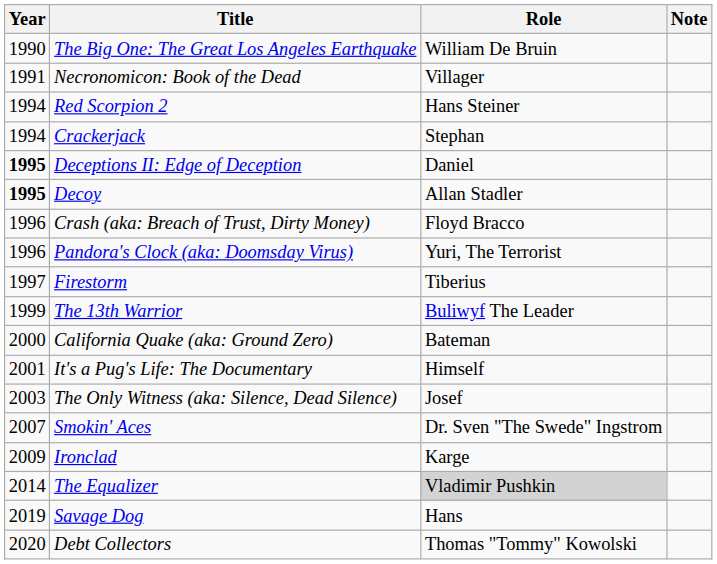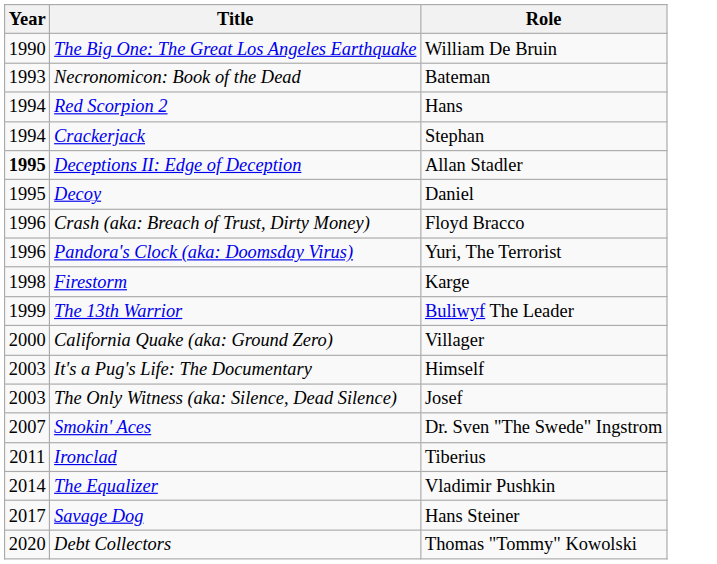 <table class="wikitable sortable">
 <tr>
 <th>Year</th>
 <th>Title</th>
 <th>Role</th>
-<th>Note</th>
 </tr>
 <tr>
 <td align=center>1990</td>
 <td><em><a href='#'>The Big One: The Great Los Angeles Earthquake</a></em></td>
 <td>William De Bruin</td>
-<td></td>
 </tr>
 <tr>
-<td align=center>1991</td>
+<td align=center>1993</td>
 <td><em>Necronomicon: Book of the Dead</em></td>
-<td>Villager</td>
-<td></td>
+<td>Bateman</td>
 </tr>
 <tr>
 <td align=center>1994</td>
 <td><em><a href='#'>Red Scorpion 2</a></em></td>
-<td>Hans Steiner</td>
-<td></td>
+<td>Hans</td>
 </tr>
 <tr>
 <td align=center>1994</td>
 <td><em><a href='#'>Crackerjack</a></em></td>
 <td>Stephan</td>
-<td></td>
 </tr>
 <tr>
 <td align=center><strong>1995</strong></td>
 <td><em><a href='#'>Deceptions II: Edge of Deception</a></em></td>
-<td>Daniel</td>
-<td></td>
+<td>Allan Stadler</td>
 </tr>
 <tr>
-<td align=center><strong>1995</strong></td>
+<td align=center>1995</td>
 <td><em><a href='#'>Decoy</a></em></td>
-<td>Allan Stadler</td>
-<td></td>
+<td>Daniel</td>
 </tr>
 <tr>
 <td align=center>1996</td>
 <td><em>Crash (aka: Breach of Trust, Dirty Money)</em></td>
 <td>Floyd Bracco</td>
-<td></td>
 </tr>
 <tr>
 <td align=center>1996</td>
 <td><em><a href='#'>Pandora's Clock (aka: Doomsday Virus)</a></em></td>
 <td>Yuri, The Terrorist</td>
-<td></td>
 </tr>
 <tr>
-<td align=center>1997</td>
+<td align=center>1998</td>
 <td><em><a href='#'>Firestorm</a></em></td>
-<td>Tiberius</td>
-<td></td>
+<td>Karge</td>
 </tr>
 <tr>
 <td align=center>1999</td>
 <td><em><a href='#'>The 13th Warrior</a></em></td>
 <td><a href='#'>Buliwyf</a> The Leader</td>
-<td></td>
 </tr>
 <tr>
 <td align=center>2000</td>
 <td><em>California Quake (aka: Ground Zero)</em></td>
-<td>Bateman</td>
-<td></td>
+<td>Villager</td>
 </tr>
 <tr>
-<td align=center>2001</td>
+<td align=center>2003</td>
 <td><em>It's a Pug's Life: The Documentary</em></td>
 <td>Himself</td>
-<td></td>
 </tr>
 <tr>
 <td align=center>2003</td>
 <td><em>The Only Witness (aka: Silence, Dead Silence)</em></td>
 <td>Josef</td>
-<td></td>
 </tr>
 <tr>
 <td align=center>2007</td>
 <td><em><a href='#'>Smokin' Aces</a></em></td>
 <td>Dr. Sven "The Swede" Ingstrom</td>
-<td></td>
 </tr>
 <tr>
-<td align=center>2009</td>
+<td align=center>2011</td>
 <td><em><a href='#'>Ironclad</a></em></td>
-<td>Karge</td>
-<td></td>
+<td>Tiberius</td>
 </tr>
 <tr>
 <td align=center>2014</td>
 <td><em><a href='#'>The Equalizer</a></em></td>
-<td style="background: lightgrey;">Vladimir Pushkin</td>
-<td></td>
+<td>Vladimir Pushkin</td>
 </tr>
 <tr>
-<td align=center>2019</td>
+<td align=center>2017</td>
 <td><em><a href='#'>Savage Dog</a></em></td>
-<td>Hans</td>
-<td></td>
+<td>Hans Steiner</td>
 </tr>
 <tr>
 <td align=center>2020</td>
 <td><em>Debt Collectors</em></td>
 <td>Thomas "Tommy" Kowolski</td>
-<td></td>
 </tr>
 </table>
